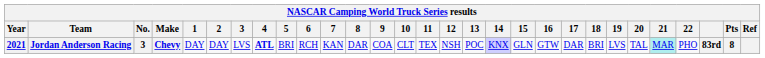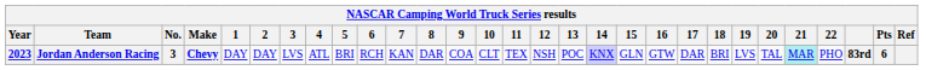 <table class="wikitable" style="text-align:center; font-size:75%">
 <tr>
 <th colspan=45><a href='#'>NASCAR Camping World Truck Series</a> results</th>
 </tr>
 <tr>
 <th>Year</th>
 <th>Team</th>
 <th>No.</th>
 <th>Make</th>
 <th>1</th>
 <th>2</th>
 <th>3</th>
 <th>4</th>
 <th>5</th>
 <th>6</th>
 <th>7</th>
 <th>8</th>
 <th>9</th>
 <th>10</th>
 <th>11</th>
 <th>12</th>
 <th>13</th>
 <th>14</th>
 <th>15</th>
 <th>16</th>
 <th>17</th>
 <th>18</th>
 <th>19</th>
 <th>20</th>
 <th>21</th>
 <th>22</th>
 <th></th>
 <th>Pts</th>
 <th>Ref</th>
 </tr>
 <tr>
-<th><a href='#'>2021</a></th>
+<th><a href='#'>2023</a></th>
 <th><a href='#'>Jordan Anderson Racing</a></th>
 <th>3</th>
 <th><a href='#'>Chevy</a></th>
 <td><a href='#'>DAY</a></td>
 <td><a href='#'>DAY</a></td>
 <td><a href='#'>LVS</a></td>
-<td><strong><a href='#'>ATL</a></strong></td>
+<td><a href='#'>ATL</a></td>
 <td><a href='#'>BRI</a></td>
 <td><a href='#'>RCH</a></td>
 <td><a href='#'>KAN</a></td>
 <td><a href='#'>DAR</a></td>
 <td><a href='#'>COA</a></td>
 <td><a href='#'>CLT</a></td>
 <td><a href='#'>TEX</a></td>
 <td><a href='#'>NSH</a></td>
 <td><a href='#'>POC</a></td>
 <td style="background:#CFCFFF;"><a href='#'>KNX</a><br></td>
 <td><a href='#'>GLN</a></td>
 <td><a href='#'>GTW</a></td>
 <td><a href='#'>DAR</a></td>
 <td><a href='#'>BRI</a></td>
 <td><a href='#'>LVS</a></td>
 <td><a href='#'>TAL</a></td>
 <td style="background: paleturquoise;"><a href='#'>MAR</a></td>
 <td><a href='#'>PHO</a></td>
 <th>83rd</th>
-<th>8</th>
+<th>6</th>
 <th></th>
 </tr>
 </table>
